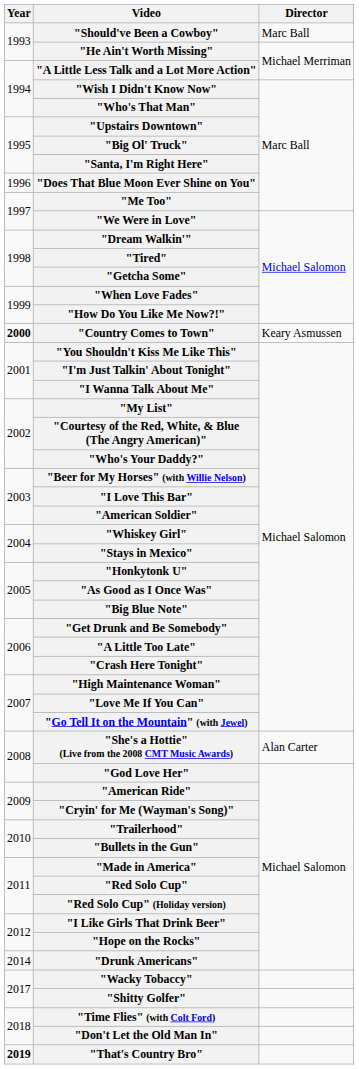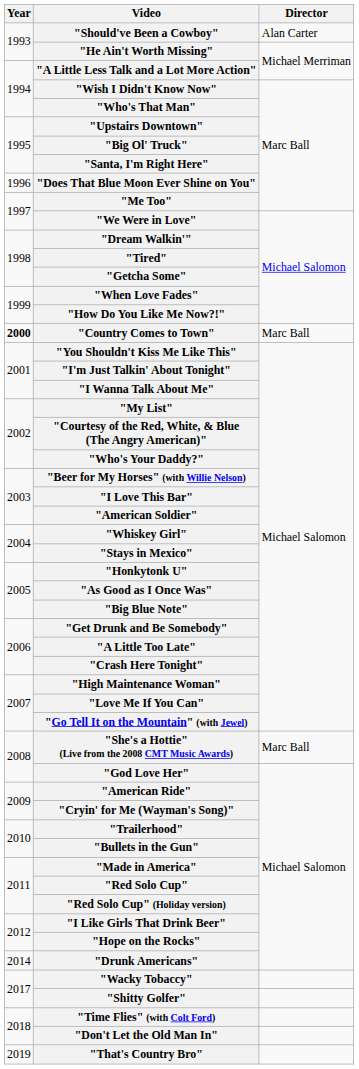 <table class="wikitable plainrowheaders">
 <tr>
 <th scope="col">Year</th>
 <th scope="col">Video</th>
 <th scope="col">Director</th>
 </tr>
 <tr>
 <td rowspan="2">1993</td>
 <th scope="row">"Should've Been a Cowboy"</th>
-<td>Marc Ball</td>
+<td>Alan Carter</td>
 </tr>
 <tr>
 <th scope="row">"He Ain't Worth Missing"</th>
 <td rowspan="2">Michael Merriman</td>
 </tr>
 <tr>
 <td rowspan="3">1994</td>
 <th scope="row">"A Little Less Talk and a Lot More Action"</th>
 </tr>
 <tr>
 <th scope="row">"Wish I Didn't Know Now"</th>
 <td rowspan="7">Marc Ball</td>
 </tr>
 <tr>
 <th scope="row">"Who's That Man"</th>
 </tr>
 <tr>
 <td rowspan="3">1995</td>
 <th scope="row">"Upstairs Downtown"</th>
 </tr>
 <tr>
 <th scope="row">"Big Ol' Truck"</th>
 </tr>
 <tr>
 <th scope="row">"Santa, I'm Right Here"</th>
 </tr>
 <tr>
 <td>1996</td>
 <th scope="row">"Does That Blue Moon Ever Shine on You"</th>
 </tr>
 <tr>
 <td rowspan="2">1997</td>
 <th scope="row">"Me Too"</th>
 </tr>
 <tr>
 <th scope="row">"We Were in Love"</th>
 <td rowspan="6"><a href='#'>Michael Salomon</a></td>
 </tr>
 <tr>
 <td rowspan="3">1998</td>
 <th scope="row">"Dream Walkin'"</th>
 </tr>
 <tr>
 <th scope="row">"Tired"</th>
 </tr>
 <tr>
 <th scope="row">"Getcha Some"</th>
 </tr>
 <tr>
 <td rowspan="2">1999</td>
 <th scope="row">"When Love Fades"</th>
 </tr>
 <tr>
 <th scope="row">"How Do You Like Me Now?!"</th>
 </tr>
 <tr>
 <td><strong>2000</strong></td>
 <th scope="row">"Country Comes to Town"</th>
-<td>Keary Asmussen</td>
+<td>Marc Ball</td>
 </tr>
 <tr>
 <td rowspan="3">2001</td>
 <th scope="row">"You Shouldn't Kiss Me Like This"</th>
 <td rowspan="20">Michael Salomon</td>
 </tr>
 <tr>
 <th scope="row">"I'm Just Talkin' About Tonight"</th>
 </tr>
 <tr>
 <th scope="row">"I Wanna Talk About Me"</th>
 </tr>
 <tr>
 <td rowspan="3">2002</td>
 <th scope="row">"My List"</th>
 </tr>
 <tr>
 <th scope="row">"Courtesy of the Red, White, & Blue<br>(The Angry American)"</th>
 </tr>
 <tr>
 <th scope="row">"Who's Your Daddy?"</th>
 </tr>
 <tr>
 <td rowspan="3">2003</td>
 <th scope="row">"Beer for My Horses" <small>(with <a href='#'>Willie Nelson</a>)</small></th>
 </tr>
 <tr>
 <th scope="row">"I Love This Bar"</th>
 </tr>
 <tr>
 <th scope="row">"American Soldier"</th>
 </tr>
 <tr>
 <td rowspan="2">2004</td>
 <th scope="row">"Whiskey Girl"</th>
 </tr>
 <tr>
 <th scope="row">"Stays in Mexico"</th>
 </tr>
 <tr>
 <td rowspan="3">2005</td>
 <th scope="row">"Honkytonk U"</th>
 </tr>
 <tr>
 <th scope="row">"As Good as I Once Was"</th>
 </tr>
 <tr>
 <th scope="row">"Big Blue Note"</th>
 </tr>
 <tr>
 <td rowspan="3">2006</td>
 <th scope="row">"Get Drunk and Be Somebody"</th>
 </tr>
 <tr>
 <th scope="row">"A Little Too Late"</th>
 </tr>
 <tr>
 <th scope="row">"Crash Here Tonight"</th>
 </tr>
 <tr>
 <td rowspan="3">2007</td>
 <th scope="row">"High Maintenance Woman"</th>
 </tr>
 <tr>
 <th scope="row">"Love Me If You Can"</th>
 </tr>
 <tr>
 <th scope="row">"<a href='#'>Go Tell It on the Mountain</a>" <small>(with <a href='#'>Jewel</a>)</small></th>
 </tr>
 <tr>
 <td rowspan="2">2008</td>
 <th scope="row">"She's a Hottie"<br><small>(Live from the 2008 <a href='#'>CMT Music Awards</a>)</small></th>
-<td>Alan Carter</td>
+<td>Marc Ball</td>
 </tr>
 <tr>
 <th scope="row">"God Love Her"</th>
 <td rowspan="11">Michael Salomon</td>
 </tr>
 <tr>
 <td rowspan="2">2009</td>
 <th scope="row">"American Ride"</th>
 </tr>
 <tr>
 <th scope="row">"Cryin' for Me (Wayman's Song)"</th>
 </tr>
 <tr>
 <td rowspan="2">2010</td>
 <th scope="row">"Trailerhood"</th>
 </tr>
 <tr>
 <th scope="row">"Bullets in the Gun"</th>
 </tr>
 <tr>
 <td rowspan="3">2011</td>
 <th scope="row">"Made in America"</th>
 </tr>
 <tr>
 <th scope="row">"Red Solo Cup"</th>
 </tr>
 <tr>
 <th scope="row">"Red Solo Cup" <small>(Holiday version)</small></th>
 </tr>
 <tr>
 <td rowspan="2">2012</td>
 <th scope="row">"I Like Girls That Drink Beer"</th>
 </tr>
 <tr>
 <th scope="row">"Hope on the Rocks"</th>
 </tr>
 <tr>
 <td>2014</td>
 <th scope="row">"Drunk Americans"</th>
 </tr>
 <tr>
 <td rowspan="2">2017</td>
 <th scope="row">"Wacky Tobaccy"</th>
 <td></td>
 </tr>
 <tr>
 <th scope="row">"Shitty Golfer"</th>
 <td></td>
 </tr>
 <tr>
 <td rowspan="2">2018</td>
 <th scope="row">"Time Flies" <small>(with <a href='#'>Colt Ford</a>)</small></th>
 <td></td>
 </tr>
 <tr>
 <th scope="row">"Don't Let the Old Man In"</th>
 <td></td>
 </tr>
 <tr>
-<td><strong>2019</strong></td>
+<td>2019</td>
 <th scope="row">"That's Country Bro"</th>
 <td></td>
 </tr>
 </table>
